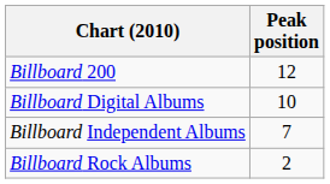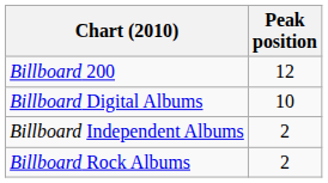 <table class="wikitable sortable">
 <tr>
 <th align="left">Chart (2010)</th>
 <th align="left">Peak<br>position</th>
 </tr>
 <tr>
 <td><a href='#'><em>Billboard</em> 200</a></td>
 <td align="center">12</td>
 </tr>
 <tr>
 <td><a href='#'><em>Billboard</em> Digital Albums</a></td>
 <td align="center">10</td>
 </tr>
 <tr>
 <td><em>Billboard</em> <a href='#'>Independent Albums</a></td>
-<td align="center">7</td>
+<td align="center">2</td>
 </tr>
 <tr>
 <td><a href='#'><em>Billboard</em> Rock Albums</a></td>
 <td align="center">2</td>
 </tr>
 </table>
